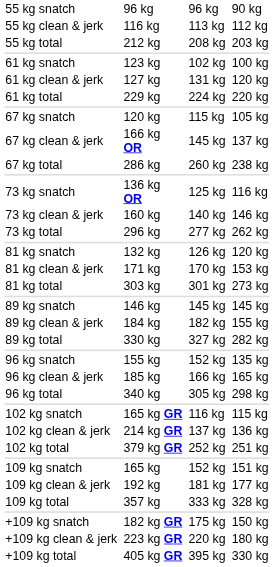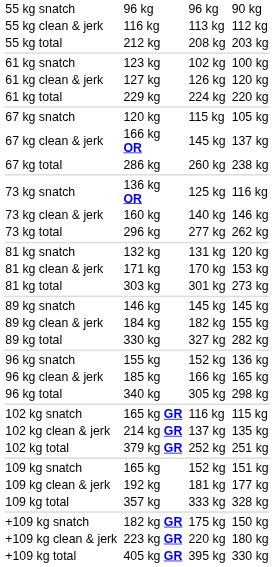 <table>
 <tr>
 <td>55 kg snatch</td>
 <td></td>
 <td>96 kg</td>
 <td></td>
 <td>96 kg</td>
 <td></td>
 <td>90 kg</td>
 </tr>
 <tr>
 <td>55 kg clean & jerk</td>
 <td></td>
 <td>116 kg</td>
 <td></td>
 <td>113 kg</td>
 <td></td>
 <td>112 kg</td>
 </tr>
 <tr>
 <td>55 kg total</td>
 <td></td>
 <td>212 kg</td>
 <td></td>
 <td>208 kg</td>
 <td></td>
 <td>203 kg</td>
 </tr>
 <tr bgcolor=#ddd>
 <td colspan=8></td>
 </tr>
 <tr>
 <td>61 kg snatch</td>
 <td></td>
 <td>123 kg</td>
 <td></td>
 <td>102 kg</td>
 <td></td>
 <td>100 kg</td>
 </tr>
 <tr>
 <td>61 kg clean & jerk</td>
 <td></td>
 <td>127 kg</td>
 <td></td>
-<td>131 kg</td>
+<td>126 kg</td>
 <td></td>
 <td>120 kg</td>
 </tr>
 <tr>
 <td>61 kg total</td>
 <td></td>
 <td>229 kg</td>
 <td></td>
 <td>224 kg</td>
 <td></td>
 <td>220 kg</td>
 </tr>
 <tr bgcolor=#ddd>
 <td colspan=8></td>
 </tr>
 <tr>
 <td>67 kg snatch</td>
 <td></td>
 <td>120 kg</td>
 <td></td>
 <td>115 kg</td>
 <td></td>
 <td>105 kg</td>
 </tr>
 <tr>
 <td>67 kg clean & jerk</td>
 <td></td>
 <td>166 kg<br><strong><a href='#'>OR</a></strong></td>
 <td></td>
 <td>145 kg</td>
 <td></td>
 <td>137 kg</td>
 </tr>
 <tr>
 <td>67 kg total</td>
 <td></td>
 <td>286 kg</td>
 <td></td>
 <td>260 kg</td>
 <td></td>
 <td>238 kg</td>
 </tr>
 <tr bgcolor=#ddd>
 <td colspan=8></td>
 </tr>
 <tr>
 <td>73 kg snatch</td>
 <td></td>
 <td>136 kg<br><strong><a href='#'>OR</a></strong></td>
 <td></td>
 <td>125 kg</td>
 <td></td>
 <td>116 kg</td>
 </tr>
 <tr>
 <td>73 kg clean & jerk</td>
 <td></td>
 <td>160 kg</td>
 <td></td>
 <td>140 kg</td>
 <td></td>
 <td>146 kg</td>
 </tr>
 <tr>
 <td>73 kg total</td>
 <td></td>
 <td>296 kg</td>
 <td></td>
 <td>277 kg</td>
 <td></td>
 <td>262 kg</td>
 </tr>
 <tr bgcolor=#ddd>
 <td colspan=8></td>
 </tr>
 <tr>
 <td>81 kg snatch</td>
 <td></td>
 <td>132 kg</td>
 <td></td>
-<td>126 kg</td>
+<td>131 kg</td>
 <td></td>
 <td>120 kg</td>
 </tr>
 <tr>
 <td>81 kg clean & jerk</td>
 <td></td>
 <td>171 kg</td>
 <td></td>
 <td>170 kg</td>
 <td></td>
 <td>153 kg</td>
 </tr>
 <tr>
 <td>81 kg total</td>
 <td></td>
 <td>303 kg</td>
 <td></td>
 <td>301 kg</td>
 <td></td>
 <td>273 kg</td>
 </tr>
 <tr bgcolor=#ddd>
 <td colspan=8></td>
 </tr>
 <tr>
 <td>89 kg snatch</td>
 <td></td>
 <td>146 kg</td>
 <td></td>
 <td>145 kg</td>
 <td></td>
 <td>145 kg</td>
 </tr>
 <tr>
 <td>89 kg clean & jerk</td>
 <td></td>
 <td>184 kg</td>
 <td></td>
 <td>182 kg</td>
 <td></td>
 <td>155 kg</td>
 </tr>
 <tr>
 <td>89 kg total</td>
 <td></td>
 <td>330 kg</td>
 <td></td>
 <td>327 kg</td>
 <td></td>
 <td>282 kg</td>
 </tr>
 <tr bgcolor=#ddd>
 <td colspan=8></td>
 </tr>
 <tr>
 <td>96 kg snatch</td>
 <td></td>
 <td>155 kg</td>
 <td></td>
 <td>152 kg</td>
 <td></td>
-<td>135 kg</td>
+<td>136 kg</td>
 </tr>
 <tr>
 <td>96 kg clean & jerk</td>
 <td></td>
 <td>185 kg</td>
 <td></td>
 <td>166 kg</td>
 <td></td>
 <td>165 kg</td>
 </tr>
 <tr>
 <td>96 kg total</td>
 <td></td>
 <td>340 kg</td>
 <td></td>
 <td>305 kg</td>
 <td></td>
 <td>298 kg</td>
 </tr>
 <tr bgcolor=#ddd>
 <td colspan=8></td>
 </tr>
 <tr>
 <td>102 kg snatch</td>
 <td></td>
 <td>165 kg <strong><a href='#'>GR</a></strong></td>
 <td></td>
 <td>116 kg</td>
 <td></td>
 <td>115 kg</td>
 </tr>
 <tr>
 <td>102 kg clean & jerk</td>
 <td></td>
 <td>214 kg <strong><a href='#'>GR</a></strong></td>
 <td></td>
 <td>137 kg</td>
 <td></td>
-<td>136 kg</td>
+<td>135 kg</td>
 </tr>
 <tr>
 <td>102 kg total</td>
 <td></td>
 <td>379 kg <strong><a href='#'>GR</a></strong></td>
 <td></td>
 <td>252 kg</td>
 <td></td>
 <td>251 kg</td>
 </tr>
 <tr bgcolor=#ddd>
 <td colspan=8></td>
 </tr>
 <tr>
 <td>109 kg snatch</td>
 <td></td>
 <td>165 kg</td>
 <td></td>
 <td>152 kg</td>
 <td></td>
 <td>151 kg</td>
 </tr>
 <tr>
 <td>109 kg clean & jerk</td>
 <td></td>
 <td>192 kg</td>
 <td></td>
 <td>181 kg</td>
 <td></td>
 <td>177 kg</td>
 </tr>
 <tr>
 <td>109 kg total</td>
 <td></td>
 <td>357 kg</td>
 <td></td>
 <td>333 kg</td>
 <td></td>
 <td>328 kg</td>
 </tr>
 <tr bgcolor=#ddd>
 <td colspan=8></td>
 </tr>
 <tr>
 <td>+109 kg snatch</td>
 <td></td>
 <td>182 kg <strong><a href='#'>GR</a></strong></td>
 <td></td>
 <td>175 kg</td>
 <td></td>
 <td>150 kg</td>
 </tr>
 <tr>
 <td>+109 kg clean & jerk</td>
 <td></td>
 <td>223 kg <strong><a href='#'>GR</a></strong></td>
 <td></td>
 <td>220 kg</td>
 <td></td>
 <td>180 kg</td>
 </tr>
 <tr>
 <td>+109 kg total</td>
 <td></td>
 <td>405 kg <strong><a href='#'>GR</a></strong></td>
 <td></td>
 <td>395 kg</td>
 <td></td>
 <td>330 kg</td>
 </tr>
 <tr>
 </tr>
 </table>
